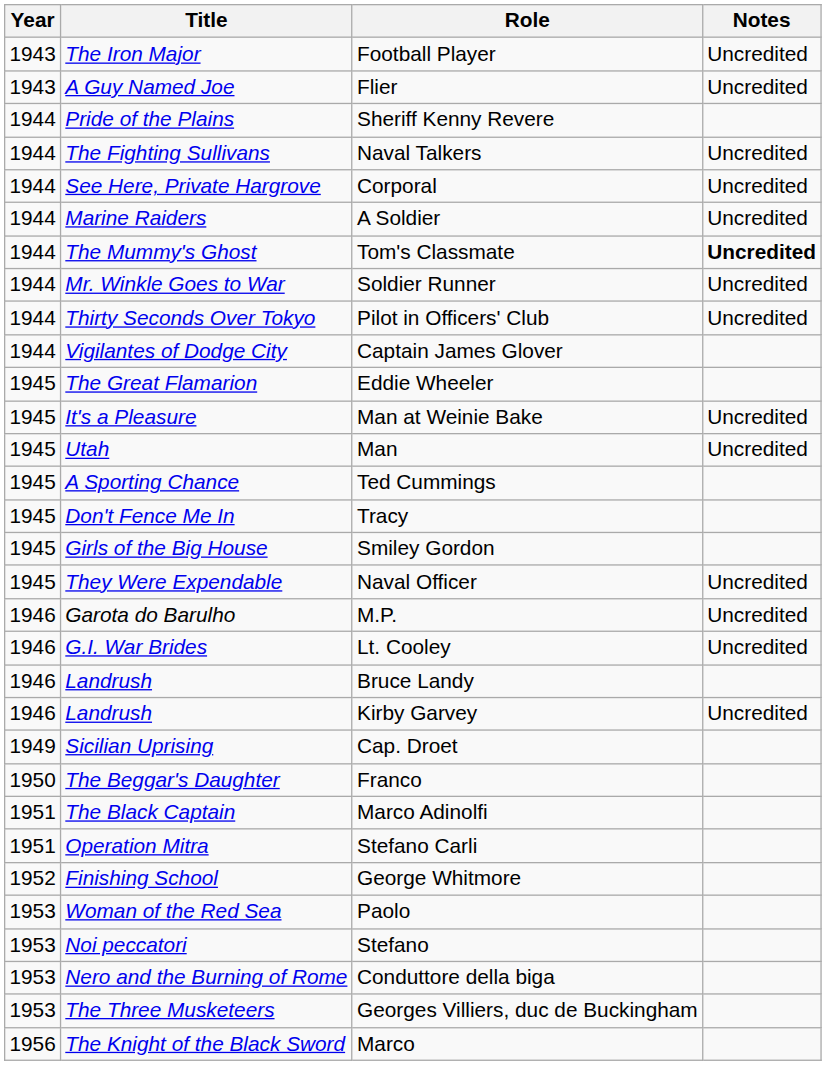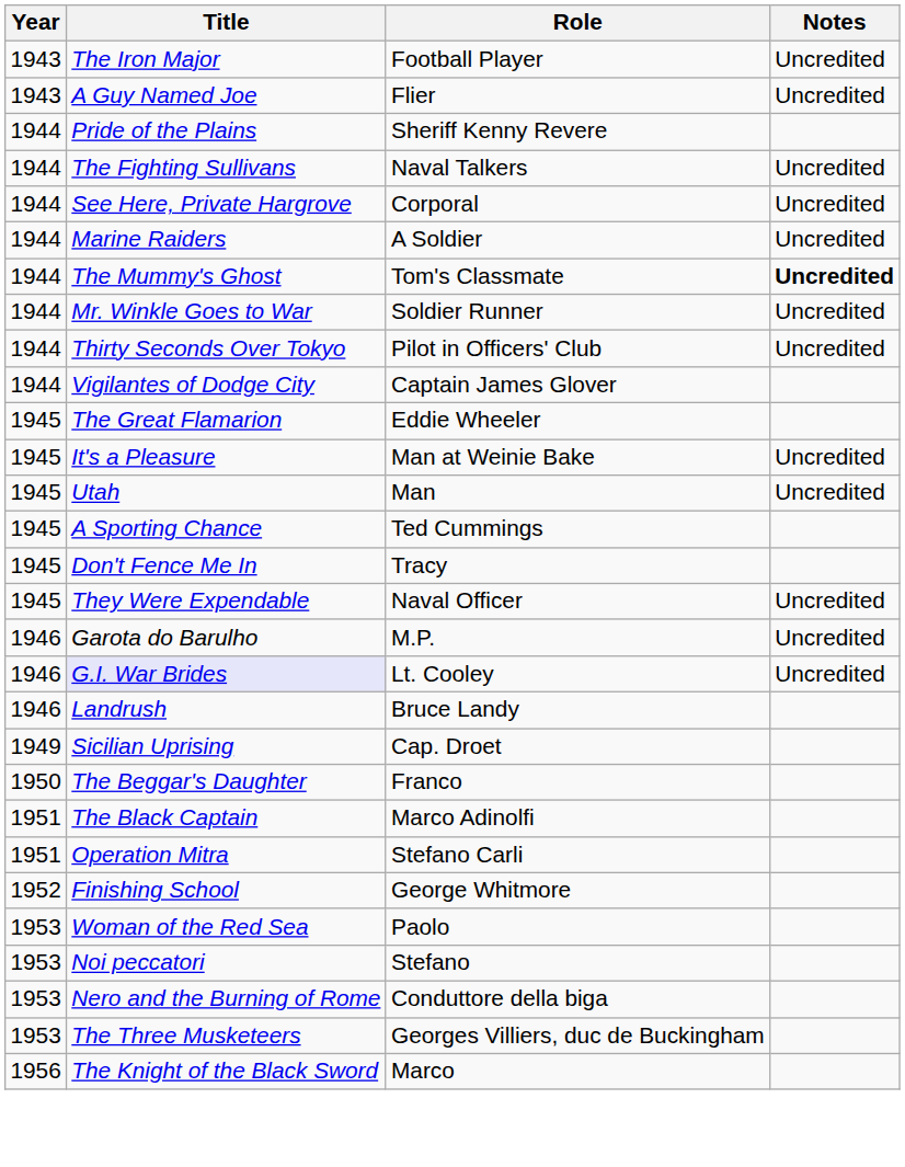 <table class="wikitable">
 <tr>
 <th>Year</th>
 <th>Title</th>
 <th>Role</th>
 <th>Notes</th>
 </tr>
 <tr>
 <td>1943</td>
 <td><em><a href='#'>The Iron Major</a></em></td>
 <td>Football Player</td>
 <td>Uncredited</td>
 </tr>
 <tr>
 <td>1943</td>
 <td><em><a href='#'>A Guy Named Joe</a></em></td>
 <td>Flier</td>
 <td>Uncredited</td>
 </tr>
 <tr>
 <td>1944</td>
 <td><em><a href='#'>Pride of the Plains</a></em></td>
 <td>Sheriff Kenny Revere</td>
 <td></td>
 </tr>
 <tr>
 <td>1944</td>
 <td><em><a href='#'>The Fighting Sullivans</a></em></td>
 <td>Naval Talkers</td>
 <td>Uncredited</td>
 </tr>
 <tr>
 <td>1944</td>
 <td><em><a href='#'>See Here, Private Hargrove</a></em></td>
 <td>Corporal</td>
 <td>Uncredited</td>
 </tr>
 <tr>
 <td>1944</td>
 <td><em><a href='#'>Marine Raiders</a></em></td>
 <td>A Soldier</td>
 <td>Uncredited</td>
 </tr>
 <tr>
 <td>1944</td>
 <td><em><a href='#'>The Mummy's Ghost</a></em></td>
 <td>Tom's Classmate</td>
 <td><strong>Uncredited</strong></td>
 </tr>
 <tr>
 <td>1944</td>
 <td><em><a href='#'>Mr. Winkle Goes to War</a></em></td>
 <td>Soldier Runner</td>
 <td>Uncredited</td>
 </tr>
 <tr>
 <td>1944</td>
 <td><em><a href='#'>Thirty Seconds Over Tokyo</a></em></td>
 <td>Pilot in Officers' Club</td>
 <td>Uncredited</td>
 </tr>
 <tr>
 <td>1944</td>
 <td><em><a href='#'>Vigilantes of Dodge City</a></em></td>
 <td>Captain James Glover</td>
 <td></td>
 </tr>
 <tr>
 <td>1945</td>
 <td><em><a href='#'>The Great Flamarion</a></em></td>
 <td>Eddie Wheeler</td>
 <td></td>
 </tr>
 <tr>
 <td>1945</td>
 <td><em><a href='#'>It's a Pleasure</a></em></td>
 <td>Man at Weinie Bake</td>
 <td>Uncredited</td>
 </tr>
 <tr>
 <td>1945</td>
 <td><em><a href='#'>Utah</a></em></td>
 <td>Man</td>
 <td>Uncredited</td>
 </tr>
 <tr>
 <td>1945</td>
 <td><em><a href='#'>A Sporting Chance</a></em></td>
 <td>Ted Cummings</td>
 <td></td>
 </tr>
 <tr>
 <td>1945</td>
 <td><em><a href='#'>Don't Fence Me In</a></em></td>
 <td>Tracy</td>
 <td></td>
 </tr>
 <tr>
 <td>1945</td>
-<td><em><a href='#'>Girls of the Big House</a></em></td>
-<td>Smiley Gordon</td>
-<td></td>
-</tr>
-<tr>
-<td>1945</td>
 <td><em><a href='#'>They Were Expendable</a></em></td>
 <td>Naval Officer</td>
 <td>Uncredited</td>
 </tr>
 <tr>
 <td>1946</td>
 <td><em>Garota do Barulho</em></td>
 <td>M.P.</td>
 <td>Uncredited</td>
 </tr>
 <tr>
 <td>1946</td>
-<td><em><a href='#'>G.I. War Brides</a></em></td>
+<td style="background: lavender;"><em><a href='#'>G.I. War Brides</a></em></td>
 <td>Lt. Cooley</td>
 <td>Uncredited</td>
 </tr>
 <tr>
 <td>1946</td>
 <td><em><a href='#'>Landrush</a></em></td>
 <td>Bruce Landy</td>
 <td></td>
-</tr>
-<tr>
-<td>1946</td>
-<td><em><a href='#'>Landrush</a></em></td>
-<td>Kirby Garvey</td>
-<td>Uncredited</td>
 </tr>
 <tr>
 <td>1949</td>
 <td><em><a href='#'>Sicilian Uprising</a></em></td>
 <td>Cap. Droet</td>
 <td></td>
 </tr>
 <tr>
 <td>1950</td>
 <td><em><a href='#'>The Beggar's Daughter</a></em></td>
 <td>Franco</td>
 <td></td>
 </tr>
 <tr>
 <td>1951</td>
 <td><em><a href='#'>The Black Captain</a></em></td>
 <td>Marco Adinolfi</td>
 <td></td>
 </tr>
 <tr>
 <td>1951</td>
 <td><em><a href='#'>Operation Mitra</a></em></td>
 <td>Stefano Carli</td>
 <td></td>
 </tr>
 <tr>
 <td>1952</td>
 <td><em><a href='#'>Finishing School</a></em></td>
 <td>George Whitmore</td>
 <td></td>
 </tr>
 <tr>
 <td>1953</td>
 <td><em><a href='#'>Woman of the Red Sea</a></em></td>
 <td>Paolo</td>
 <td></td>
 </tr>
 <tr>
 <td>1953</td>
 <td><em><a href='#'>Noi peccatori</a></em></td>
 <td>Stefano</td>
 <td></td>
 </tr>
 <tr>
 <td>1953</td>
 <td><em><a href='#'>Nero and the Burning of Rome</a></em></td>
 <td>Conduttore della biga</td>
 <td></td>
 </tr>
 <tr>
 <td>1953</td>
 <td><em><a href='#'>The Three Musketeers</a></em></td>
 <td>Georges Villiers, duc de Buckingham</td>
 <td></td>
 </tr>
 <tr>
 <td>1956</td>
 <td><em><a href='#'>The Knight of the Black Sword</a></em></td>
 <td>Marco</td>
 <td></td>
 </tr>
 </table>
